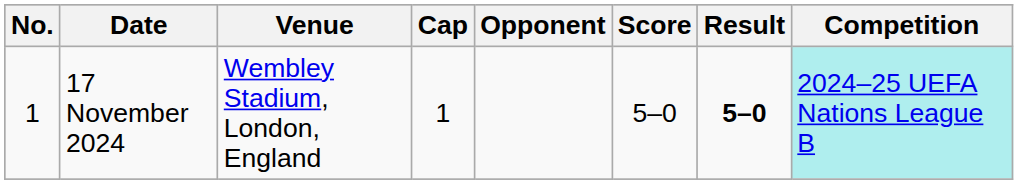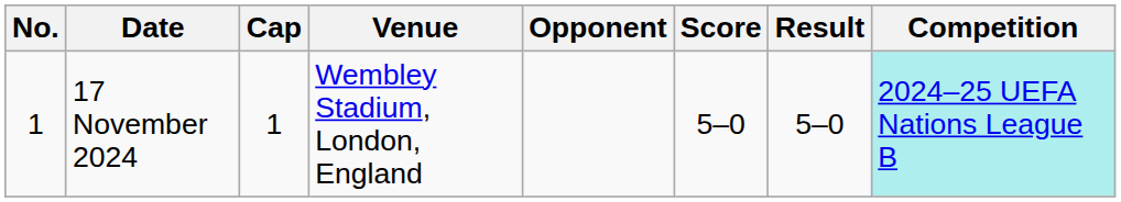 <table class="wikitable sortable">
 <tr>
 <th scope="col">No.</th>
 <th scope="col">Date</th>
+<th scope="col">Cap</th>
 <th scope="col">Venue</th>
-<th scope="col">Cap</th>
 <th scope="col">Opponent</th>
 <th scope="col">Score</th>
 <th scope="col">Result</th>
 <th scope="col">Competition</th>
 </tr>
 <tr>
 <td style="text-align: center;">1</td>
 <td>17 November 2024</td>
+<td style="text-align: center;">1</td>
 <td><a href='#'>Wembley Stadium</a>, London, England</td>
-<td style="text-align: center;">1</td>
 <td></td>
 <td style="text-align: center;">5–0</td>
-<td style="text-align: center;"><strong>5–0</strong></td>
+<td style="text-align: center;">5–0</td>
 <td style="background: paleturquoise;"><a href='#'>2024–25 UEFA Nations League B</a></td>
 </tr>
 </table>
